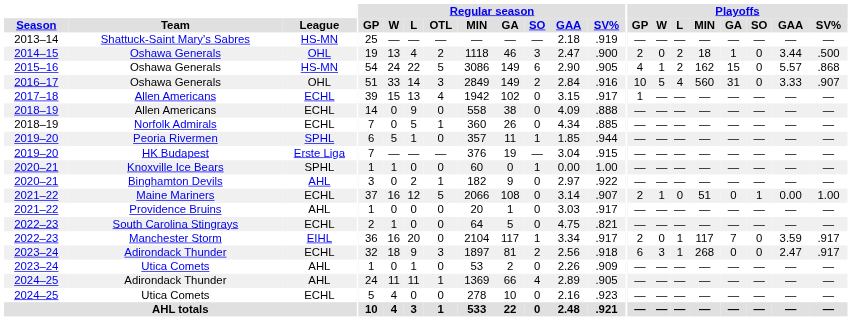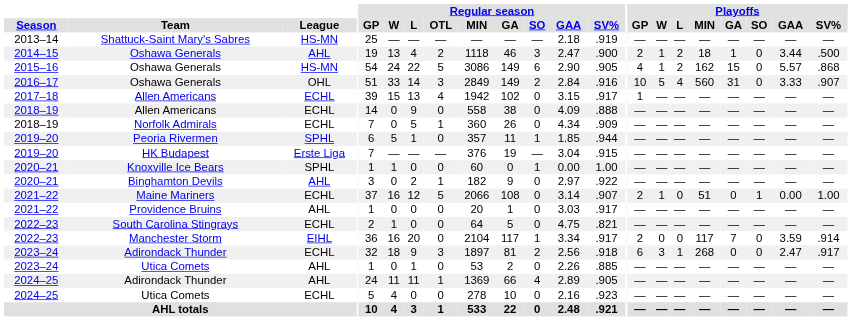 <table border="0" cellpadding="1" cellspacing="0" style="text-align:center; width:75%;">
 <tr bgcolor="#e0e0e0">
 <th colspan="3" bgcolor="#ffffff"></th>
 <th rowspan="95" bgcolor="#ffffff"></th>
 <th colspan="9" bgcolor="#e0e0e0"><a href='#'>Regular season</a></th>
 <th rowspan="95" bgcolor="#ffffff"></th>
 <th colspan="8" bgcolor="#e0e0e0"><a href='#'>Playoffs</a></th>
 </tr>
 <tr bgcolor="#e0e0e0">
 <th><a href='#'>Season</a></th>
 <th>Team</th>
 <th>League</th>
 <th>GP</th>
 <th>W</th>
 <th>L</th>
 <th>OTL</th>
 <th>MIN</th>
 <th>GA</th>
 <th><a href='#'>SO</a></th>
 <th><a href='#'>GAA</a></th>
 <th><a href='#'>SV%</a></th>
 <th>GP</th>
 <th>W</th>
 <th>L</th>
 <th>MIN</th>
 <th>GA</th>
 <th>SO</th>
 <th>GAA</th>
 <th>SV%</th>
 </tr>
 <tr>
 <td>2013–14</td>
 <td><a href='#'>Shattuck-Saint Mary's Sabres</a></td>
 <td><a href='#'>HS-MN</a></td>
 <td>25</td>
 <td>—</td>
 <td>—</td>
 <td>—</td>
 <td>—</td>
 <td>—</td>
 <td>—</td>
 <td>2.18</td>
 <td>.919</td>
 <td>—</td>
 <td>—</td>
 <td>—</td>
 <td>—</td>
 <td>—</td>
 <td>—</td>
 <td>—</td>
 <td>—</td>
 </tr>
 <tr bgcolor="#f0f0f0">
 <td><a href='#'>2014–15</a></td>
 <td><a href='#'>Oshawa Generals</a></td>
-<td><a href='#'>OHL</a></td>
+<td><a href='#'>AHL</a></td>
 <td>19</td>
 <td>13</td>
 <td>4</td>
 <td>2</td>
 <td>1118</td>
 <td>46</td>
 <td>3</td>
 <td>2.47</td>
 <td>.900</td>
 <td>2</td>
-<td>0</td>
+<td>1</td>
 <td>2</td>
 <td>18</td>
 <td>1</td>
 <td>0</td>
 <td>3.44</td>
 <td>.500</td>
 </tr>
 <tr>
 <td><a href='#'>2015–16</a></td>
 <td>Oshawa Generals</td>
 <td><a href='#'>HS-MN</a></td>
 <td>54</td>
 <td>24</td>
 <td>22</td>
 <td>5</td>
 <td>3086</td>
 <td>149</td>
 <td>6</td>
 <td>2.90</td>
 <td>.905</td>
 <td>4</td>
 <td>1</td>
 <td>2</td>
 <td>162</td>
 <td>15</td>
 <td>0</td>
 <td>5.57</td>
 <td>.868</td>
 </tr>
 <tr bgcolor="#f0f0f0">
 <td><a href='#'>2016–17</a></td>
 <td>Oshawa Generals</td>
 <td>OHL</td>
 <td>51</td>
 <td>33</td>
 <td>14</td>
 <td>3</td>
 <td>2849</td>
 <td>149</td>
 <td>2</td>
 <td>2.84</td>
 <td>.916</td>
 <td>10</td>
 <td>5</td>
 <td>4</td>
 <td>560</td>
 <td>31</td>
 <td>0</td>
 <td>3.33</td>
 <td>.907</td>
 </tr>
 <tr>
 <td><a href='#'>2017–18</a></td>
 <td><a href='#'>Allen Americans</a></td>
 <td><a href='#'>ECHL</a></td>
 <td>39</td>
 <td>15</td>
 <td>13</td>
 <td>4</td>
 <td>1942</td>
 <td>102</td>
 <td>0</td>
 <td>3.15</td>
 <td>.917</td>
 <td>1</td>
 <td>—</td>
 <td>—</td>
 <td>—</td>
 <td>—</td>
 <td>—</td>
 <td>—</td>
 <td>—</td>
 </tr>
 <tr bgcolor="#f0f0f0">
 <td><a href='#'>2018–19</a></td>
 <td>Allen Americans</td>
 <td>ECHL</td>
 <td>14</td>
 <td>0</td>
 <td>9</td>
 <td>0</td>
 <td>558</td>
 <td>38</td>
 <td>0</td>
 <td>4.09</td>
 <td>.888</td>
 <td>—</td>
 <td>—</td>
 <td>—</td>
 <td>—</td>
 <td>—</td>
 <td>—</td>
 <td>—</td>
 <td>—</td>
 </tr>
 <tr>
 <td>2018–19</td>
 <td><a href='#'>Norfolk Admirals</a></td>
 <td>ECHL</td>
 <td>7</td>
 <td>0</td>
 <td>5</td>
 <td>1</td>
 <td>360</td>
 <td>26</td>
 <td>0</td>
 <td>4.34</td>
-<td>.885</td>
+<td>.909</td>
 <td>—</td>
 <td>—</td>
 <td>—</td>
 <td>—</td>
 <td>—</td>
 <td>—</td>
 <td>—</td>
 <td>—</td>
 </tr>
 <tr bgcolor="#f0f0f0">
 <td><a href='#'>2019–20</a></td>
 <td><a href='#'>Peoria Rivermen</a></td>
 <td><a href='#'>SPHL</a></td>
 <td>6</td>
 <td>5</td>
 <td>1</td>
 <td>0</td>
 <td>357</td>
 <td>11</td>
 <td>1</td>
 <td>1.85</td>
 <td>.944</td>
 <td>—</td>
 <td>—</td>
 <td>—</td>
 <td>—</td>
 <td>—</td>
 <td>—</td>
 <td>—</td>
 <td>—</td>
 </tr>
 <tr>
 <td><a href='#'>2019–20</a></td>
 <td><a href='#'>HK Budapest</a></td>
 <td><a href='#'>Erste Liga</a></td>
 <td>7</td>
 <td>—</td>
 <td>—</td>
 <td>—</td>
 <td>376</td>
 <td>19</td>
 <td>—</td>
 <td>3.04</td>
 <td>.915</td>
 <td>—</td>
 <td>—</td>
 <td>—</td>
 <td>—</td>
 <td>—</td>
 <td>—</td>
 <td>—</td>
 <td>—</td>
 </tr>
 <tr bgcolor="#f0f0f0">
 <td><a href='#'>2020–21</a></td>
 <td><a href='#'>Knoxville Ice Bears</a></td>
 <td>SPHL</td>
 <td>1</td>
 <td>1</td>
 <td>0</td>
 <td>0</td>
 <td>60</td>
 <td>0</td>
 <td>1</td>
 <td>0.00</td>
 <td>1.00</td>
 <td>—</td>
 <td>—</td>
 <td>—</td>
 <td>—</td>
 <td>—</td>
 <td>—</td>
 <td>—</td>
 <td>—</td>
 </tr>
 <tr>
 <td><a href='#'>2020–21</a></td>
 <td><a href='#'>Binghamton Devils</a></td>
 <td><a href='#'>AHL</a></td>
 <td>3</td>
 <td>0</td>
 <td>2</td>
 <td>1</td>
 <td>182</td>
 <td>9</td>
 <td>0</td>
 <td>2.97</td>
 <td>.922</td>
 <td>—</td>
 <td>—</td>
 <td>—</td>
 <td>—</td>
 <td>—</td>
 <td>—</td>
 <td>—</td>
 <td>—</td>
 </tr>
 <tr bgcolor="#f0f0f0">
 <td><a href='#'>2021–22</a></td>
 <td><a href='#'>Maine Mariners</a></td>
 <td>ECHL</td>
 <td>37</td>
 <td>16</td>
 <td>12</td>
 <td>5</td>
 <td>2066</td>
 <td>108</td>
 <td>0</td>
 <td>3.14</td>
 <td>.907</td>
 <td>2</td>
 <td>1</td>
 <td>0</td>
 <td>51</td>
 <td>0</td>
 <td>1</td>
 <td>0.00</td>
 <td>1.00</td>
 </tr>
 <tr>
 <td><a href='#'>2021–22</a></td>
 <td><a href='#'>Providence Bruins</a></td>
 <td>AHL</td>
 <td>1</td>
 <td>0</td>
 <td>0</td>
 <td>0</td>
 <td>20</td>
 <td>1</td>
 <td>0</td>
 <td>3.03</td>
 <td>.917</td>
 <td>—</td>
 <td>—</td>
 <td>—</td>
 <td>—</td>
 <td>—</td>
 <td>—</td>
 <td>—</td>
 <td>—</td>
 </tr>
 <tr bgcolor="#f0f0f0">
 <td><a href='#'>2022–23</a></td>
 <td><a href='#'>South Carolina Stingrays</a></td>
 <td>ECHL</td>
 <td>2</td>
 <td>1</td>
 <td>0</td>
 <td>0</td>
 <td>64</td>
 <td>5</td>
 <td>0</td>
 <td>4.75</td>
 <td>.821</td>
 <td>—</td>
 <td>—</td>
 <td>—</td>
 <td>—</td>
 <td>—</td>
 <td>—</td>
 <td>—</td>
 <td>—</td>
 </tr>
 <tr>
 <td><a href='#'>2022–23</a></td>
 <td><a href='#'>Manchester Storm</a></td>
 <td><a href='#'>EIHL</a></td>
 <td>36</td>
 <td>16</td>
 <td>20</td>
 <td>0</td>
 <td>2104</td>
 <td>117</td>
 <td>1</td>
 <td>3.34</td>
 <td>.917</td>
 <td>2</td>
 <td>0</td>
-<td>1</td>
+<td>0</td>
 <td>117</td>
 <td>7</td>
 <td>0</td>
 <td>3.59</td>
-<td>.917</td>
+<td>.914</td>
 </tr>
 <tr bgcolor="#f0f0f0">
 <td><a href='#'>2023–24</a></td>
 <td><a href='#'>Adirondack Thunder</a></td>
 <td>ECHL</td>
 <td>32</td>
 <td>18</td>
 <td>9</td>
 <td>3</td>
 <td>1897</td>
 <td>81</td>
 <td>2</td>
 <td>2.56</td>
 <td>.918</td>
 <td>6</td>
 <td>3</td>
 <td>1</td>
 <td>268</td>
 <td>0</td>
 <td>0</td>
 <td>2.47</td>
 <td>.917</td>
 </tr>
 <tr>
 <td><a href='#'>2023–24</a></td>
 <td><a href='#'>Utica Comets</a></td>
 <td>AHL</td>
 <td>1</td>
 <td>0</td>
 <td>1</td>
 <td>0</td>
 <td>53</td>
 <td>2</td>
 <td>0</td>
 <td>2.26</td>
-<td>.909</td>
+<td>.885</td>
 <td>—</td>
 <td>—</td>
 <td>—</td>
 <td>—</td>
 <td>—</td>
 <td>—</td>
 <td>—</td>
 <td>—</td>
 </tr>
 <tr bgcolor="#f0f0f0">
 <td><a href='#'>2024–25</a></td>
 <td>Adirondack Thunder</td>
 <td>AHL</td>
 <td>24</td>
 <td>11</td>
 <td>11</td>
 <td>1</td>
 <td>1369</td>
 <td>66</td>
 <td>4</td>
 <td>2.89</td>
 <td>.905</td>
 <td>—</td>
 <td>—</td>
 <td>—</td>
 <td>—</td>
 <td>—</td>
 <td>—</td>
 <td>—</td>
 <td>—</td>
 </tr>
 <tr>
 <td><a href='#'>2024–25</a></td>
 <td>Utica Comets</td>
 <td>ECHL</td>
 <td>5</td>
 <td>4</td>
 <td>0</td>
 <td>0</td>
 <td>278</td>
 <td>10</td>
 <td>0</td>
 <td>2.16</td>
 <td>.923</td>
 <td>—</td>
 <td>—</td>
 <td>—</td>
 <td>—</td>
 <td>—</td>
 <td>—</td>
 <td>—</td>
 <td>—</td>
 </tr>
 <tr ALIGN="centre" bgcolor="#e0e0e0">
 <th colspan="3" align="centre">AHL totals</th>
 <th>10</th>
 <th>4</th>
 <th>3</th>
 <th>1</th>
 <th>533</th>
 <th>22</th>
 <th>0</th>
 <th>2.48</th>
 <th>.921</th>
 <th>—</th>
 <th>—</th>
 <th>—</th>
 <th>—</th>
 <th>—</th>
 <th>—</th>
 <th>—</th>
 <th>—</th>
 </tr>
 </table>
